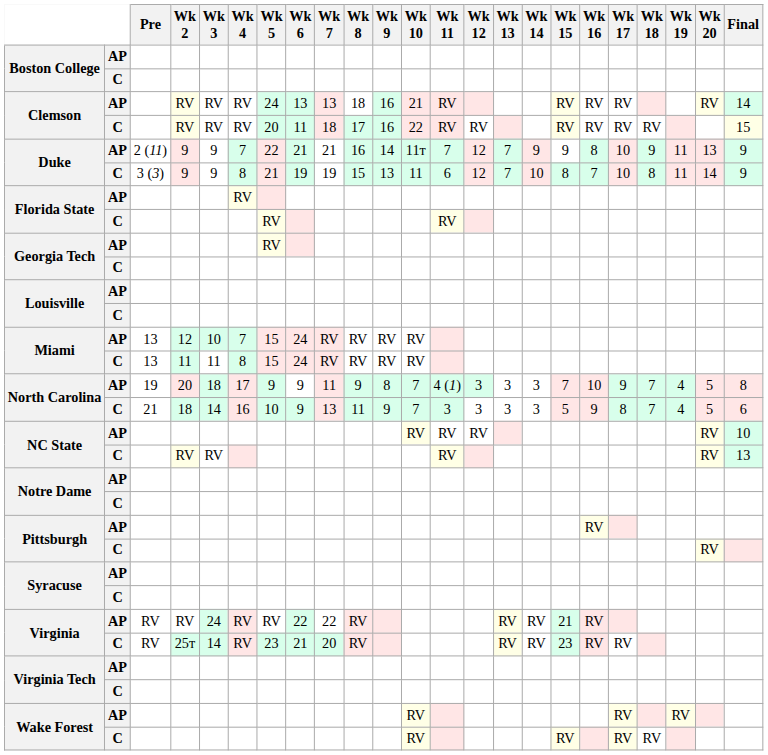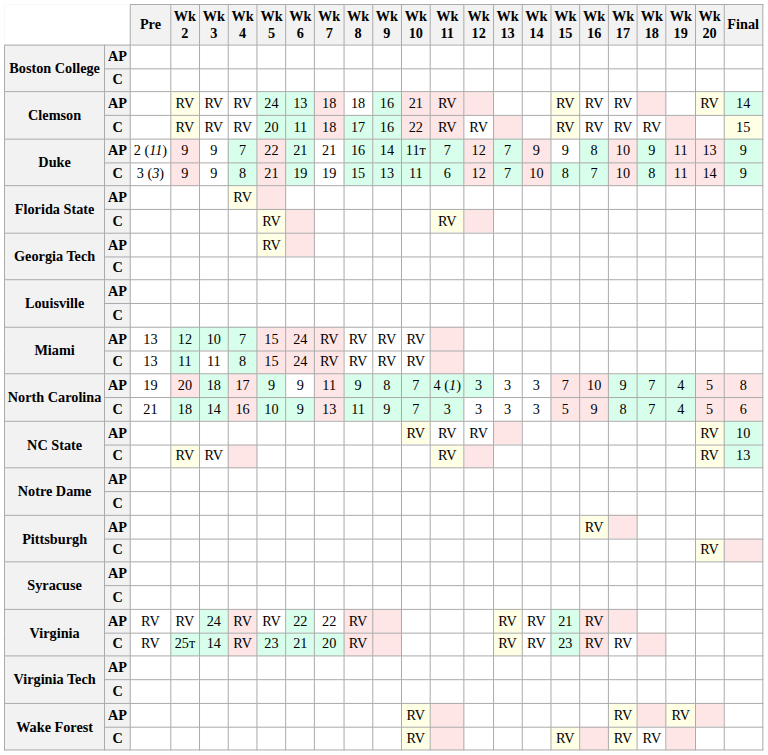 <table class="wikitable" style="white-space:nowrap;font-size:90%;">
 <tr>
 <th colspan=2 style="background:white; border-top-style:hidden; border-left-style:hidden;"> </th>
 <th>Pre</th>
 <th>Wk<br>2</th>
 <th>Wk<br>3</th>
 <th>Wk<br>4</th>
 <th>Wk<br>5</th>
 <th>Wk<br>6</th>
 <th>Wk<br>7</th>
 <th>Wk<br>8</th>
 <th>Wk<br>9</th>
 <th>Wk<br>10</th>
 <th>Wk<br>11</th>
 <th>Wk<br>12</th>
 <th>Wk<br>13</th>
 <th>Wk<br>14</th>
 <th>Wk<br>15</th>
 <th>Wk<br>16</th>
 <th>Wk<br>17</th>
 <th>Wk<br>18</th>
 <th>Wk<br>19</th>
 <th>Wk<br>20</th>
 <th>Final</th>
 </tr>
 <tr style="text-align:center;">
 <th rowspan=2 style=>Boston College</th>
 <th>AP</th>
 <td style="background:#FFF;"></td>
 <td style="background:#FFF;"></td>
 <td style="background:#FFF;"></td>
 <td style="background:#FFF;"></td>
 <td style="background:#FFF;"></td>
 <td style="background:#FFF;"></td>
 <td style="background:#FFF;"></td>
 <td style="background:#FFF;"></td>
 <td style="background:#FFF;"></td>
 <td style="background:#FFF;"></td>
 <td style="background:#FFF;"></td>
 <td style="background:#FFF;"></td>
 <td style="background:#FFF;"></td>
 <td style="background:#FFF;"></td>
 <td style="background:#FFF;"></td>
 <td style="background:#FFF;"></td>
 <td style="background:#FFF;"></td>
 <td style="background:#FFF;"></td>
 <td style="background:#FFF;"></td>
 <td style="background:#FFF;"></td>
 <td style="background:#FFF;"></td>
 </tr>
 <tr style="text-align:center;">
 <th>C</th>
 <td style="background:#FFF;"></td>
 <td style="background:#FFF;"></td>
 <td style="background:#FFF;"></td>
 <td style="background:#FFF;"></td>
 <td style="background:#FFF;"></td>
 <td style="background:#FFF;"></td>
 <td style="background:#FFF;"></td>
 <td style="background:#FFF;"></td>
 <td style="background:#FFF;"></td>
 <td style="background:#FFF;"></td>
 <td style="background:#FFF;"></td>
 <td style="background:#FFF;"></td>
 <td style="background:#FFF;"></td>
 <td style="background:#FFF;"></td>
 <td style="background:#FFF;"></td>
 <td style="background:#FFF;"></td>
 <td style="background:#FFF;"></td>
 <td style="background:#FFF;"></td>
 <td style="background:#FFF;"></td>
 <td style="background:#FFF;"></td>
 <td style="background:#FFF;"></td>
 </tr>
 <tr style="text-align:center;">
 <th rowspan=2 style=>Clemson</th>
 <th>AP</th>
 <td style="background:#FFF;"></td>
 <td style="background:#FFFFE6;"> RV</td>
 <td style="background:#FFF;"> RV</td>
 <td style="background:#FFF;"> RV</td>
 <td style="background:#D8FFEB;"> 24</td>
 <td style="background:#D8FFEB;"> 13</td>
-<td style="background:#FFE6E6;"> 13</td>
+<td style="background:#FFE6E6;"> 18</td>
 <td style="background:#FFF;"> 18</td>
 <td style="background:#D8FFEB;"> 16</td>
 <td style="background:#FFE6E6;"> 21</td>
 <td style="background:#FFE6E6;"> RV</td>
 <td style="background:#FFE6E6;"></td>
 <td style="background:#FFF;"></td>
 <td style="background:#FFF;"></td>
 <td style="background:#FFFFE6;"> RV</td>
 <td style="background:#FFF;"> RV</td>
 <td style="background:#FFF;"> RV</td>
 <td style="background:#FFE6E6;"></td>
 <td style="background:#FFF;"></td>
 <td style="background:#FFFFE6;"> RV</td>
 <td style="background:#D8FFEB;"> 14</td>
 </tr>
 <tr style="text-align:center;">
 <th>C</th>
 <td style="background:#FFF;"></td>
 <td style="background:#FFFFE6;"> RV</td>
 <td style="background:#FFF;"> RV</td>
 <td style="background:#FFF;"> RV</td>
 <td style="background:#D8FFEB;"> 20</td>
 <td style="background:#D8FFEB;"> 11</td>
 <td style="background:#FFE6E6;"> 18</td>
 <td style="background:#D8FFEB;"> 17</td>
 <td style="background:#D8FFEB;"> 16</td>
 <td style="background:#FFE6E6;"> 22</td>
 <td style="background:#FFE6E6;"> RV</td>
 <td style="background:#FFF;"> RV</td>
 <td style="background:#FFE6E6;"></td>
 <td style="background:#FFF;"></td>
 <td style="background:#FFFFE6;"> RV</td>
 <td style="background:#FFF;"> RV</td>
 <td style="background:#FFF;"> RV</td>
 <td style="background:#FFF;"> RV</td>
 <td style="background:#FFE6E6;"></td>
 <td style="background:#FFF;"></td>
 <td style="background:#FFFFE6;"> 15</td>
 </tr>
 <tr style="text-align:center;">
 <th rowspan=2 style=>Duke</th>
 <th>AP</th>
 <td style="background:#FFF;"> 2 (<em>11</em>)</td>
 <td style="background:#FFE6E6;"> 9</td>
 <td style="background:#FFF;"> 9</td>
 <td style="background:#D8FFEB;"> 7</td>
 <td style="background:#FFE6E6;"> 22</td>
 <td style="background:#D8FFEB;"> 21</td>
 <td style="background:#FFF;"> 21</td>
 <td style="background:#D8FFEB;"> 16</td>
 <td style="background:#D8FFEB;"> 14</td>
 <td style="background:#D8FFEB;"> 11т</td>
 <td style="background:#D8FFEB;"> 7</td>
 <td style="background:#FFE6E6;"> 12</td>
 <td style="background:#D8FFEB;"> 7</td>
 <td style="background:#FFE6E6;"> 9</td>
 <td style="background:#FFF;"> 9</td>
 <td style="background:#D8FFEB;"> 8</td>
 <td style="background:#FFE6E6;"> 10</td>
 <td style="background:#D8FFEB;"> 9</td>
 <td style="background:#FFE6E6;"> 11</td>
 <td style="background:#FFE6E6;"> 13</td>
 <td style="background:#D8FFEB;"> 9</td>
 </tr>
 <tr style="text-align:center;">
 <th>C</th>
 <td style="background:#FFF;"> 3 (<em>3</em>)</td>
 <td style="background:#FFE6E6;"> 9</td>
 <td style="background:#FFF;"> 9</td>
 <td style="background:#D8FFEB;"> 8</td>
 <td style="background:#FFE6E6;"> 21</td>
 <td style="background:#D8FFEB;"> 19</td>
 <td style="background:#FFF;"> 19</td>
 <td style="background:#D8FFEB;"> 15</td>
 <td style="background:#D8FFEB;"> 13</td>
 <td style="background:#D8FFEB;"> 11</td>
 <td style="background:#D8FFEB;"> 6</td>
 <td style="background:#FFE6E6;"> 12</td>
 <td style="background:#D8FFEB;"> 7</td>
 <td style="background:#FFE6E6;"> 10</td>
 <td style="background:#D8FFEB;"> 8</td>
 <td style="background:#D8FFEB;"> 7</td>
 <td style="background:#FFE6E6;"> 10</td>
 <td style="background:#D8FFEB;"> 8</td>
 <td style="background:#FFE6E6;"> 11</td>
 <td style="background:#FFE6E6;"> 14</td>
 <td style="background:#D8FFEB;"> 9</td>
 </tr>
 <tr style="text-align:center;">
 <th rowspan=2 style=>Florida State</th>
 <th>AP</th>
 <td style="background:#FFF;"></td>
 <td style="background:#FFF;"></td>
 <td style="background:#FFF;"></td>
 <td style="background:#FFFFE6;"> RV</td>
 <td style="background:#FFE6E6;"></td>
 <td style="background:#FFF;"></td>
 <td style="background:#FFF;"></td>
 <td style="background:#FFF;"></td>
 <td style="background:#FFF;"></td>
 <td style="background:#FFF;"></td>
 <td style="background:#FFF;"></td>
 <td style="background:#FFF;"></td>
 <td style="background:#FFF;"></td>
 <td style="background:#FFF;"></td>
 <td style="background:#FFF;"></td>
 <td style="background:#FFF;"></td>
 <td style="background:#FFF;"></td>
 <td style="background:#FFF;"></td>
 <td style="background:#FFF;"></td>
 <td style="background:#FFF;"></td>
 <td style="background:#FFF;"></td>
 </tr>
 <tr style="text-align:center;">
 <th>C</th>
 <td style="background:#FFF;"></td>
 <td style="background:#FFF;"></td>
 <td style="background:#FFF;"></td>
 <td style="background:#FFF;"></td>
 <td style="background:#FFFFE6;"> RV</td>
 <td style="background:#FFE6E6;"></td>
 <td style="background:#FFF;"></td>
 <td style="background:#FFF;"></td>
 <td style="background:#FFF;"></td>
 <td style="background:#FFF;"></td>
 <td style="background:#FFFFE6;"> RV</td>
 <td style="background:#FFE6E6;"></td>
 <td style="background:#FFF;"></td>
 <td style="background:#FFF;"></td>
 <td style="background:#FFF;"></td>
 <td style="background:#FFF;"></td>
 <td style="background:#FFF;"></td>
 <td style="background:#FFF;"></td>
 <td style="background:#FFF;"></td>
 <td style="background:#FFF;"></td>
 <td style="background:#FFF;"></td>
 </tr>
 <tr style="text-align:center;">
 <th rowspan=2 style=>Georgia Tech</th>
 <th>AP</th>
 <td style="background:#FFF;"></td>
 <td style="background:#FFF;"></td>
 <td style="background:#FFF;"></td>
 <td style="background:#FFF;"></td>
 <td style="background:#FFFFE6;"> RV</td>
 <td style="background:#FFE6E6;"></td>
 <td style="background:#FFF;"></td>
 <td style="background:#FFF;"></td>
 <td style="background:#FFF;"></td>
 <td style="background:#FFF;"></td>
 <td style="background:#FFF;"></td>
 <td style="background:#FFF;"></td>
 <td style="background:#FFF;"></td>
 <td style="background:#FFF;"></td>
 <td style="background:#FFF;"></td>
 <td style="background:#FFF;"></td>
 <td style="background:#FFF;"></td>
 <td style="background:#FFF;"></td>
 <td style="background:#FFF;"></td>
 <td style="background:#FFF;"></td>
 <td style="background:#FFF;"></td>
 </tr>
 <tr style="text-align:center;">
 <th>C</th>
 <td style="background:#FFF;"></td>
 <td style="background:#FFF;"></td>
 <td style="background:#FFF;"></td>
 <td style="background:#FFF;"></td>
 <td style="background:#FFF;"></td>
 <td style="background:#FFF;"></td>
 <td style="background:#FFF;"></td>
 <td style="background:#FFF;"></td>
 <td style="background:#FFF;"></td>
 <td style="background:#FFF;"></td>
 <td style="background:#FFF;"></td>
 <td style="background:#FFF;"></td>
 <td style="background:#FFF;"></td>
 <td style="background:#FFF;"></td>
 <td style="background:#FFF;"></td>
 <td style="background:#FFF;"></td>
 <td style="background:#FFF;"></td>
 <td style="background:#FFF;"></td>
 <td style="background:#FFF;"></td>
 <td style="background:#FFF;"></td>
 <td style="background:#FFF;"></td>
 </tr>
 <tr style="text-align:center;">
 <th rowspan=2 style=>Louisville</th>
 <th>AP</th>
 <td style="background:#FFF;"></td>
 <td style="background:#FFF;"></td>
 <td style="background:#FFF;"></td>
 <td style="background:#FFF;"></td>
 <td style="background:#FFF;"></td>
 <td style="background:#FFF;"></td>
 <td style="background:#FFF;"></td>
 <td style="background:#FFF;"></td>
 <td style="background:#FFF;"></td>
 <td style="background:#FFF;"></td>
 <td style="background:#FFF;"></td>
 <td style="background:#FFF;"></td>
 <td style="background:#FFF;"></td>
 <td style="background:#FFF;"></td>
 <td style="background:#FFF;"></td>
 <td style="background:#FFF;"></td>
 <td style="background:#FFF;"></td>
 <td style="background:#FFF;"></td>
 <td style="background:#FFF;"></td>
 <td style="background:#FFF;"></td>
 <td style="background:#FFF;"></td>
 </tr>
 <tr style="text-align:center;">
 <th>C</th>
 <td style="background:#FFF;"></td>
 <td style="background:#FFF;"></td>
 <td style="background:#FFF;"></td>
 <td style="background:#FFF;"></td>
 <td style="background:#FFF;"></td>
 <td style="background:#FFF;"></td>
 <td style="background:#FFF;"></td>
 <td style="background:#FFF;"></td>
 <td style="background:#FFF;"></td>
 <td style="background:#FFF;"></td>
 <td style="background:#FFF;"></td>
 <td style="background:#FFF;"></td>
 <td style="background:#FFF;"></td>
 <td style="background:#FFF;"></td>
 <td style="background:#FFF;"></td>
 <td style="background:#FFF;"></td>
 <td style="background:#FFF;"></td>
 <td style="background:#FFF;"></td>
 <td style="background:#FFF;"></td>
 <td style="background:#FFF;"></td>
 <td style="background:#FFF;"></td>
 </tr>
 <tr style="text-align:center;">
 <th rowspan=2 style=>Miami</th>
 <th>AP</th>
 <td style="background:#FFF;"> 13</td>
 <td style="background:#D8FFEB;"> 12</td>
 <td style="background:#D8FFEB;"> 10</td>
 <td style="background:#D8FFEB;"> 7</td>
 <td style="background:#FFE6E6;"> 15</td>
 <td style="background:#FFE6E6;"> 24</td>
 <td style="background:#FFE6E6;"> RV</td>
 <td style="background:#FFF;"> RV</td>
 <td style="background:#FFF;"> RV</td>
 <td style="background:#FFF;"> RV</td>
 <td style="background:#FFE6E6;"></td>
 <td style="background:#FFF;"></td>
 <td style="background:#FFF;"></td>
 <td style="background:#FFF;"></td>
 <td style="background:#FFF;"></td>
 <td style="background:#FFF;"></td>
 <td style="background:#FFF;"></td>
 <td style="background:#FFF;"></td>
 <td style="background:#FFF;"></td>
 <td style="background:#FFF;"></td>
 <td style="background:#FFF;"></td>
 </tr>
 <tr style="text-align:center;">
 <th>C</th>
 <td style="background:#FFF;"> 13</td>
 <td style="background:#D8FFEB;"> 11</td>
 <td style="background:#FFF;"> 11</td>
 <td style="background:#D8FFEB;"> 8</td>
 <td style="background:#FFE6E6;"> 15</td>
 <td style="background:#FFE6E6;"> 24</td>
 <td style="background:#FFE6E6;"> RV</td>
 <td style="background:#FFF;"> RV</td>
 <td style="background:#FFF;"> RV</td>
 <td style="background:#FFF;"> RV</td>
 <td style="background:#FFE6E6;"></td>
 <td style="background:#FFF;"></td>
 <td style="background:#FFF;"></td>
 <td style="background:#FFF;"></td>
 <td style="background:#FFF;"></td>
 <td style="background:#FFF;"></td>
 <td style="background:#FFF;"></td>
 <td style="background:#FFF;"></td>
 <td style="background:#FFF;"></td>
 <td style="background:#FFF;"></td>
 <td style="background:#FFF;"></td>
 </tr>
 <tr style="text-align:center;">
 <th rowspan=2 style=>North Carolina</th>
 <th>AP</th>
 <td style="background:#FFF;"> 19</td>
 <td style="background:#FFE6E6;"> 20</td>
 <td style="background:#D8FFEB;"> 18</td>
 <td style="background:#FFE6E6;"> 17</td>
 <td style="background:#D8FFEB;"> 9</td>
 <td style="background:#FFF;"> 9</td>
 <td style="background:#FFE6E6;"> 11</td>
 <td style="background:#D8FFEB;"> 9</td>
 <td style="background:#D8FFEB;"> 8</td>
 <td style="background:#D8FFEB;"> 7</td>
 <td style="background:#D8FFEB;"> 4 (<em>1</em>)</td>
 <td style="background:#D8FFEB;"> 3</td>
 <td style="background:#FFF;"> 3</td>
 <td style="background:#FFF;"> 3</td>
 <td style="background:#FFE6E6;"> 7</td>
 <td style="background:#FFE6E6;"> 10</td>
 <td style="background:#D8FFEB;"> 9</td>
 <td style="background:#D8FFEB;"> 7</td>
 <td style="background:#D8FFEB;"> 4</td>
 <td style="background:#FFE6E6;"> 5</td>
 <td style="background:#FFE6E6;"> 8</td>
 </tr>
 <tr style="text-align:center;">
 <th>C</th>
 <td style="background:#FFF;"> 21</td>
 <td style="background:#D8FFEB;"> 18</td>
 <td style="background:#D8FFEB;"> 14</td>
 <td style="background:#FFE6E6;"> 16</td>
 <td style="background:#D8FFEB;"> 10</td>
 <td style="background:#D8FFEB;"> 9</td>
 <td style="background:#FFE6E6;"> 13</td>
 <td style="background:#D8FFEB;"> 11</td>
 <td style="background:#D8FFEB;"> 9</td>
 <td style="background:#D8FFEB;"> 7</td>
 <td style="background:#D8FFEB;"> 3</td>
 <td style="background:#FFF;"> 3</td>
 <td style="background:#FFF;"> 3</td>
 <td style="background:#FFF;"> 3</td>
 <td style="background:#FFE6E6;"> 5</td>
 <td style="background:#FFE6E6;"> 9</td>
 <td style="background:#D8FFEB;"> 8</td>
 <td style="background:#D8FFEB;"> 7</td>
 <td style="background:#D8FFEB;"> 4</td>
 <td style="background:#FFE6E6;"> 5</td>
 <td style="background:#FFE6E6;"> 6</td>
 </tr>
 <tr style="text-align:center;">
 <th rowspan=2 style=>NC State</th>
 <th>AP</th>
 <td style="background:#FFF;"></td>
 <td style="background:#FFF;"></td>
 <td style="background:#FFF;"></td>
 <td style="background:#FFF;"></td>
 <td style="background:#FFF;"></td>
 <td style="background:#FFF;"></td>
 <td style="background:#FFF;"></td>
 <td style="background:#FFF;"></td>
 <td style="background:#FFF;"></td>
 <td style="background:#FFFFE6;"> RV</td>
 <td style="background:#FFF;"> RV</td>
 <td style="background:#FFF;"> RV</td>
 <td style="background:#FFE6E6;"></td>
 <td style="background:#FFF;"></td>
 <td style="background:#FFF;"></td>
 <td style="background:#FFF;"></td>
 <td style="background:#FFF;"></td>
 <td style="background:#FFF;"></td>
 <td style="background:#FFF;"></td>
 <td style="background:#FFFFE6;"> RV</td>
 <td style="background:#D8FFEB;"> 10</td>
 </tr>
 <tr style="text-align:center;">
 <th>C</th>
 <td style="background:#FFF;"></td>
 <td style="background:#FFFFE6;"> RV</td>
 <td style="background:#FFF;"> RV</td>
 <td style="background:#FFE6E6;"></td>
 <td style="background:#FFF;"></td>
 <td style="background:#FFF;"></td>
 <td style="background:#FFF;"></td>
 <td style="background:#FFF;"></td>
 <td style="background:#FFF;"></td>
 <td style="background:#FFF;"></td>
 <td style="background:#FFFFE6;"> RV</td>
 <td style="background:#FFE6E6;"></td>
 <td style="background:#FFF;"></td>
 <td style="background:#FFF;"></td>
 <td style="background:#FFF;"></td>
 <td style="background:#FFF;"></td>
 <td style="background:#FFF;"></td>
 <td style="background:#FFF;"></td>
 <td style="background:#FFF;"></td>
 <td style="background:#FFFFE6;"> RV</td>
 <td style="background:#D8FFEB;"> 13</td>
 </tr>
 <tr style="text-align:center;">
 <th rowspan=2 style=>Notre Dame</th>
 <th>AP</th>
 <td style="background:#FFF;"></td>
 <td style="background:#FFF;"></td>
 <td style="background:#FFF;"></td>
 <td style="background:#FFF;"></td>
 <td style="background:#FFF;"></td>
 <td style="background:#FFF;"></td>
 <td style="background:#FFF;"></td>
 <td style="background:#FFF;"></td>
 <td style="background:#FFF;"></td>
 <td style="background:#FFF;"></td>
 <td style="background:#FFF;"></td>
 <td style="background:#FFF;"></td>
 <td style="background:#FFF;"></td>
 <td style="background:#FFF;"></td>
 <td style="background:#FFF;"></td>
 <td style="background:#FFF;"></td>
 <td style="background:#FFF;"></td>
 <td style="background:#FFF;"></td>
 <td style="background:#FFF;"></td>
 <td style="background:#FFF;"></td>
 <td style="background:#FFF;"></td>
 </tr>
 <tr style="text-align:center;">
 <th>C</th>
 <td style="background:#FFF;"></td>
 <td style="background:#FFF;"></td>
 <td style="background:#FFF;"></td>
 <td style="background:#FFF;"></td>
 <td style="background:#FFF;"></td>
 <td style="background:#FFF;"></td>
 <td style="background:#FFF;"></td>
 <td style="background:#FFF;"></td>
 <td style="background:#FFF;"></td>
 <td style="background:#FFF;"></td>
 <td style="background:#FFF;"></td>
 <td style="background:#FFF;"></td>
 <td style="background:#FFF;"></td>
 <td style="background:#FFF;"></td>
 <td style="background:#FFF;"></td>
 <td style="background:#FFF;"></td>
 <td style="background:#FFF;"></td>
 <td style="background:#FFF;"></td>
 <td style="background:#FFF;"></td>
 <td style="background:#FFF;"></td>
 <td style="background:#FFF;"></td>
 </tr>
 <tr style="text-align:center;">
 <th rowspan=2 style=>Pittsburgh</th>
 <th>AP</th>
 <td style="background:#FFF;"></td>
 <td style="background:#FFF;"></td>
 <td style="background:#FFF;"></td>
 <td style="background:#FFF;"></td>
 <td style="background:#FFF;"></td>
 <td style="background:#FFF;"></td>
 <td style="background:#FFF;"></td>
 <td style="background:#FFF;"></td>
 <td style="background:#FFF;"></td>
 <td style="background:#FFF;"></td>
 <td style="background:#FFF;"></td>
 <td style="background:#FFF;"></td>
 <td style="background:#FFF;"></td>
 <td style="background:#FFF;"></td>
 <td style="background:#FFF;"></td>
 <td style="background:#FFFFE6;"> RV</td>
 <td style="background:#FFE6E6;"></td>
 <td style="background:#FFF;"></td>
 <td style="background:#FFF;"></td>
 <td style="background:#FFF;"></td>
 <td style="background:#FFF;"></td>
 </tr>
 <tr style="text-align:center;">
 <th>C</th>
 <td style="background:#FFF;"></td>
 <td style="background:#FFF;"></td>
 <td style="background:#FFF;"></td>
 <td style="background:#FFF;"></td>
 <td style="background:#FFF;"></td>
 <td style="background:#FFF;"></td>
 <td style="background:#FFF;"></td>
 <td style="background:#FFF;"></td>
 <td style="background:#FFF;"></td>
 <td style="background:#FFF;"></td>
 <td style="background:#FFF;"></td>
 <td style="background:#FFF;"></td>
 <td style="background:#FFF;"></td>
 <td style="background:#FFF;"></td>
 <td style="background:#FFF;"></td>
 <td style="background:#FFF;"></td>
 <td style="background:#FFF;"></td>
 <td style="background:#FFF;"></td>
 <td style="background:#FFF;"></td>
 <td style="background:#FFFFE6;"> RV</td>
 <td style="background:#FFE6E6;"></td>
 </tr>
 <tr style="text-align:center;">
 <th rowspan=2 style=>Syracuse</th>
 <th>AP</th>
 <td style="background:#FFF;"></td>
 <td style="background:#FFF;"></td>
 <td style="background:#FFF;"></td>
 <td style="background:#FFF;"></td>
 <td style="background:#FFF;"></td>
 <td style="background:#FFF;"></td>
 <td style="background:#FFF;"></td>
 <td style="background:#FFF;"></td>
 <td style="background:#FFF;"></td>
 <td style="background:#FFF;"></td>
 <td style="background:#FFF;"></td>
 <td style="background:#FFF;"></td>
 <td style="background:#FFF;"></td>
 <td style="background:#FFF;"></td>
 <td style="background:#FFF;"></td>
 <td style="background:#FFF;"></td>
 <td style="background:#FFF;"></td>
 <td style="background:#FFF;"></td>
 <td style="background:#FFF;"></td>
 <td style="background:#FFF;"></td>
 <td style="background:#FFF;"></td>
 </tr>
 <tr style="text-align:center;">
 <th>C</th>
 <td style="background:#FFF;"></td>
 <td style="background:#FFF;"></td>
 <td style="background:#FFF;"></td>
 <td style="background:#FFF;"></td>
 <td style="background:#FFF;"></td>
 <td style="background:#FFF;"></td>
 <td style="background:#FFF;"></td>
 <td style="background:#FFF;"></td>
 <td style="background:#FFF;"></td>
 <td style="background:#FFF;"></td>
 <td style="background:#FFF;"></td>
 <td style="background:#FFF;"></td>
 <td style="background:#FFF;"></td>
 <td style="background:#FFF;"></td>
 <td style="background:#FFF;"></td>
 <td style="background:#FFF;"></td>
 <td style="background:#FFF;"></td>
 <td style="background:#FFF;"></td>
 <td style="background:#FFF;"></td>
 <td style="background:#FFF;"></td>
 <td style="background:#FFF;"></td>
 </tr>
 <tr style="text-align:center;">
 <th rowspan=2 style=>Virginia</th>
 <th>AP</th>
 <td style="background:#FFF;"> RV</td>
 <td style="background:#FFF;"> RV</td>
 <td style="background:#D8FFEB;"> 24</td>
 <td style="background:#FFE6E6;"> RV</td>
 <td style="background:#FFF;"> RV</td>
 <td style="background:#D8FFEB;"> 22</td>
 <td style="background:#FFF;"> 22</td>
 <td style="background:#FFE6E6;"> RV</td>
 <td style="background:#FFE6E6;"></td>
 <td style="background:#FFF;"></td>
 <td style="background:#FFF;"></td>
 <td style="background:#FFF;"></td>
 <td style="background:#FFFFE6;"> RV</td>
 <td style="background:#FFF;"> RV</td>
 <td style="background:#D8FFEB;"> 21</td>
 <td style="background:#FFE6E6;"> RV</td>
 <td style="background:#FFE6E6;"></td>
 <td style="background:#FFF;"></td>
 <td style="background:#FFF;"></td>
 <td style="background:#FFF;"></td>
 <td style="background:#FFF;"></td>
 </tr>
 <tr style="text-align:center;">
 <th>C</th>
 <td style="background:#FFF;"> RV</td>
 <td style="background:#D8FFEB;"> 25т</td>
 <td style="background:#D8FFEB;"> 14</td>
 <td style="background:#FFE6E6;"> RV</td>
 <td style="background:#D8FFEB;"> 23</td>
 <td style="background:#D8FFEB;"> 21</td>
 <td style="background:#D8FFEB;"> 20</td>
 <td style="background:#FFE6E6;"> RV</td>
 <td style="background:#FFE6E6;"></td>
 <td style="background:#FFF;"></td>
 <td style="background:#FFF;"></td>
 <td style="background:#FFF;"></td>
 <td style="background:#FFFFE6;"> RV</td>
 <td style="background:#FFF;"> RV</td>
 <td style="background:#D8FFEB;"> 23</td>
 <td style="background:#FFE6E6;"> RV</td>
 <td style="background:#FFF;"> RV</td>
 <td style="background:#FFE6E6;"></td>
 <td style="background:#FFF;"></td>
 <td style="background:#FFF;"></td>
 <td style="background:#FFF;"></td>
 </tr>
 <tr style="text-align:center;">
 <th rowspan=2 style=>Virginia Tech</th>
 <th>AP</th>
 <td style="background:#FFF;"></td>
 <td style="background:#FFF;"></td>
 <td style="background:#FFF;"></td>
 <td style="background:#FFF;"></td>
 <td style="background:#FFF;"></td>
 <td style="background:#FFF;"></td>
 <td style="background:#FFF;"></td>
 <td style="background:#FFF;"></td>
 <td style="background:#FFF;"></td>
 <td style="background:#FFF;"></td>
 <td style="background:#FFF;"></td>
 <td style="background:#FFF;"></td>
 <td style="background:#FFF;"></td>
 <td style="background:#FFF;"></td>
 <td style="background:#FFF;"></td>
 <td style="background:#FFF;"></td>
 <td style="background:#FFF;"></td>
 <td style="background:#FFF;"></td>
 <td style="background:#FFF;"></td>
 <td style="background:#FFF;"></td>
 <td style="background:#FFF;"></td>
 </tr>
 <tr style="text-align:center;">
 <th>C</th>
 <td style="background:#FFF;"></td>
 <td style="background:#FFF;"></td>
 <td style="background:#FFF;"></td>
 <td style="background:#FFF;"></td>
 <td style="background:#FFF;"></td>
 <td style="background:#FFF;"></td>
 <td style="background:#FFF;"></td>
 <td style="background:#FFF;"></td>
 <td style="background:#FFF;"></td>
 <td style="background:#FFF;"></td>
 <td style="background:#FFF;"></td>
 <td style="background:#FFF;"></td>
 <td style="background:#FFF;"></td>
 <td style="background:#FFF;"></td>
 <td style="background:#FFF;"></td>
 <td style="background:#FFF;"></td>
 <td style="background:#FFF;"></td>
 <td style="background:#FFF;"></td>
 <td style="background:#FFF;"></td>
 <td style="background:#FFF;"></td>
 <td style="background:#FFF;"></td>
 </tr>
 <tr style="text-align:center;">
 <th rowspan=2 style=>Wake Forest</th>
 <th>AP</th>
 <td style="background:#FFF;"></td>
 <td style="background:#FFF;"></td>
 <td style="background:#FFF;"></td>
 <td style="background:#FFF;"></td>
 <td style="background:#FFF;"></td>
 <td style="background:#FFF;"></td>
 <td style="background:#FFF;"></td>
 <td style="background:#FFF;"></td>
 <td style="background:#FFF;"></td>
 <td style="background:#FFFFE6;"> RV</td>
 <td style="background:#FFE6E6;"></td>
 <td style="background:#FFF;"></td>
 <td style="background:#FFF;"></td>
 <td style="background:#FFF;"></td>
 <td style="background:#FFF;"></td>
 <td style="background:#FFF;"></td>
 <td style="background:#FFFFE6;"> RV</td>
 <td style="background:#FFE6E6;"></td>
 <td style="background:#FFFFE6;"> RV</td>
 <td style="background:#FFE6E6;"></td>
 <td style="background:#FFF;"></td>
 </tr>
 <tr style="text-align:center;">
 <th>C</th>
 <td style="background:#FFF;"></td>
 <td style="background:#FFF;"></td>
 <td style="background:#FFF;"></td>
 <td style="background:#FFF;"></td>
 <td style="background:#FFF;"></td>
 <td style="background:#FFF;"></td>
 <td style="background:#FFF;"></td>
 <td style="background:#FFF;"></td>
 <td style="background:#FFF;"></td>
 <td style="background:#FFFFE6;"> RV</td>
 <td style="background:#FFE6E6;"></td>
 <td style="background:#FFF;"></td>
 <td style="background:#FFF;"></td>
 <td style="background:#FFF;"></td>
 <td style="background:#FFFFE6;"> RV</td>
 <td style="background:#FFE6E6;"></td>
 <td style="background:#FFFFE6;"> RV</td>
 <td style="background:#FFF;"> RV</td>
 <td style="background:#FFE6E6;"></td>
 <td style="background:#FFF;"></td>
 <td style="background:#FFF;"></td>
 </tr>
 </table>
